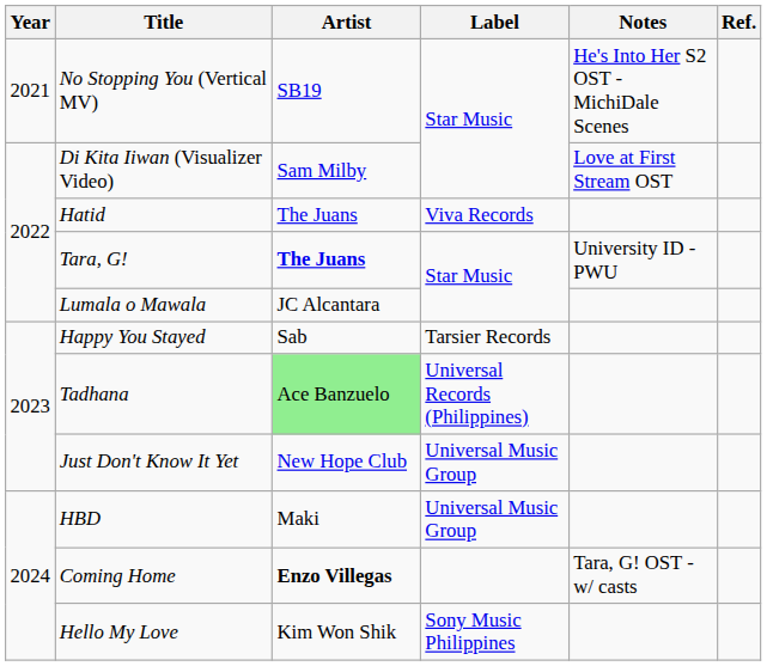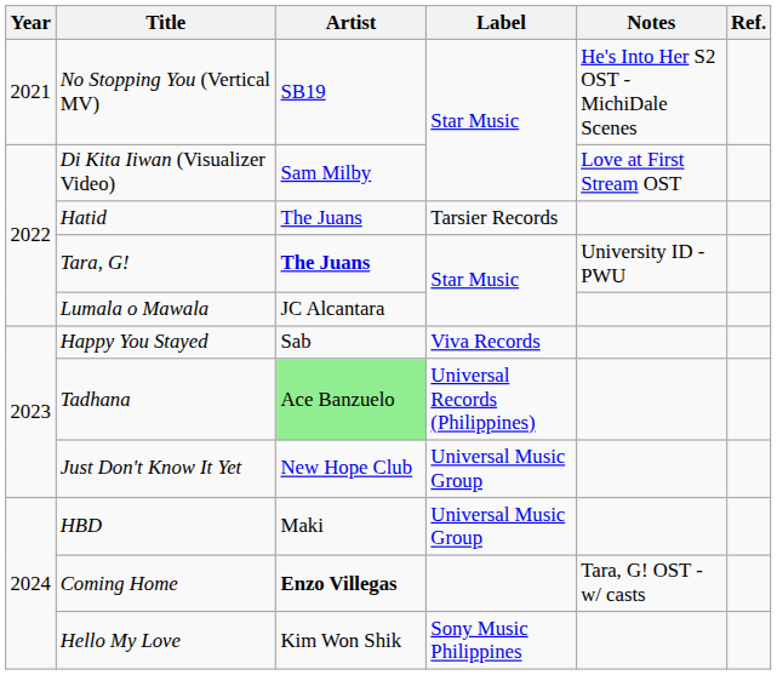 <table class="wikitable" style="font-size:90%">
 <tr>
 <th width="10">Year</th>
 <th width="150">Title</th>
 <th width="100">Artist</th>
 <th width="100">Label</th>
 <th width="100">Notes</th>
 <th width="10">Ref.</th>
 </tr>
 <tr>
 <td align="center">2021</td>
 <td><em>No Stopping You</em> (Vertical MV)</td>
 <td><a href='#'>SB19</a></td>
 <td rowspan="2"><a href='#'>Star Music</a></td>
 <td><a href='#'>He's Into Her</a> S2 OST - MichiDale Scenes</td>
 <td align="center"></td>
 </tr>
 <tr>
 <td rowspan="4" align="center">2022</td>
 <td><em>Di Kita Iiwan</em> (Visualizer Video)</td>
 <td><a href='#'>Sam Milby</a></td>
 <td><a href='#'>Love at First Stream</a> OST</td>
 <td></td>
 </tr>
 <tr>
 <td><em>Hatid</em></td>
 <td><a href='#'>The Juans</a></td>
-<td><a href='#'>Viva Records</a></td>
+<td>Tarsier Records</td>
 <td></td>
 <td align="center"></td>
 </tr>
 <tr>
 <td><em>Tara, G!</em></td>
 <td><strong><a href='#'>The Juans</a></strong></td>
 <td rowspan="2"><a href='#'>Star Music</a></td>
 <td>University ID - PWU</td>
 <td align="center"></td>
 </tr>
 <tr>
 <td><em>Lumala o Mawala</em></td>
 <td>JC Alcantara</td>
 <td></td>
 <td align="center"></td>
 </tr>
 <tr>
 <td rowspan="3" align="center">2023</td>
 <td><em>Happy You Stayed</em></td>
 <td>Sab</td>
-<td>Tarsier Records</td>
+<td><a href='#'>Viva Records</a></td>
 <td></td>
 <td align="center"></td>
 </tr>
 <tr>
 <td><em>Tadhana</em></td>
 <td style="background: lightgreen;">Ace Banzuelo</td>
 <td><a href='#'>Universal Records (Philippines)</a></td>
 <td></td>
 <td align="center"></td>
 </tr>
 <tr>
 <td><em>Just Don't Know It Yet</em></td>
 <td><a href='#'>New Hope Club</a></td>
 <td><a href='#'>Universal Music Group</a></td>
 <td></td>
 <td align="center"></td>
 </tr>
 <tr>
 <td rowspan="3">2024</td>
 <td><em>HBD</em></td>
 <td>Maki</td>
 <td><a href='#'>Universal Music Group</a></td>
 <td></td>
 <td align="center"></td>
 </tr>
 <tr>
 <td><em>Coming Home</em></td>
 <td><strong>Enzo Villegas</strong></td>
 <td></td>
 <td>Tara, G! OST - w/ casts</td>
 <td align="center"></td>
 </tr>
 <tr>
 <td><em>Hello My Love</em></td>
 <td>Kim Won Shik</td>
 <td><a href='#'>Sony Music Philippines</a></td>
 <td></td>
 <td align="center"></td>
 </tr>
 </table>
